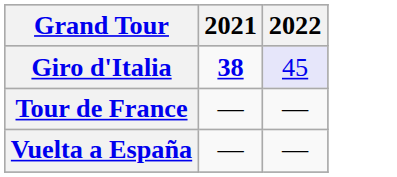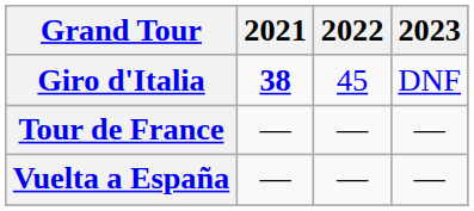 <table class="wikitable plainrowheaders">
 <tr>
 <th scope="col"><a href='#'>Grand Tour</a></th>
 <th scope="col">2021</th>
 <th scope="col">2022</th>
+<th scope="col">2023</th>
 </tr>
 <tr style="text-align:center;">
 <th scope="row"> <a href='#'>Giro d'Italia</a></th>
 <td><strong><a href='#'>38</a></strong></td>
-<td style="background: lavender;"><a href='#'>45</a></td>
+<td><a href='#'>45</a></td>
+<td><a href='#'>DNF</a></td>
 </tr>
 <tr style="text-align:center;">
 <th scope="row"> <a href='#'>Tour de France</a></th>
+<td>—</td>
 <td>—</td>
 <td>—</td>
 </tr>
 <tr style="text-align:center;">
 <th scope="row"> <a href='#'>Vuelta a España</a></th>
 <td>—</td>
 <td>—</td>
+<td>—</td>
 </tr>
 </table>
